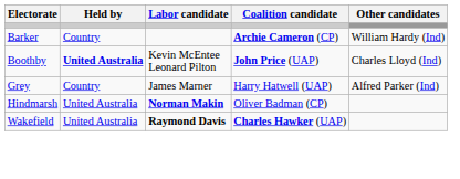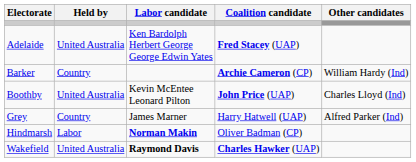 <table class="wikitable">
 <tr>
 <th>Electorate</th>
 <th>Held by</th>
 <th><a href='#'>Labor</a> candidate</th>
 <th><a href='#'>Coalition</a> candidate</th>
 <th>Other candidates</th>
 </tr>
 <tr bgcolor="#cccccc">
 <td></td>
 <td></td>
 <td></td>
 <td></td>
 <td bgcolor="#999999"></td>
 </tr>
 <tr>
+<td><a href='#'>Adelaide</a></td>
+<td><a href='#'>United Australia</a></td>
+<td><a href='#'>Ken Bardolph</a><br><a href='#'>Herbert George</a><br><a href='#'>George Edwin Yates</a></td>
+<td><strong><a href='#'>Fred Stacey</a></strong> (<a href='#'>UAP</a>)</td>
+<td></td>
+</tr>
+<tr>
 <td><a href='#'>Barker</a></td>
 <td><a href='#'>Country</a></td>
 <td></td>
 <td><strong><a href='#'>Archie Cameron</a></strong> (<a href='#'>CP</a>)</td>
 <td>William Hardy (<a href='#'>Ind</a>)</td>
 </tr>
 <tr>
 <td><a href='#'>Boothby</a></td>
-<td><strong><a href='#'>United Australia</a></strong></td>
+<td><a href='#'>United Australia</a></td>
 <td>Kevin McEntee<br>Leonard Pilton</td>
 <td><strong><a href='#'>John Price</a></strong> (<a href='#'>UAP</a>)</td>
 <td>Charles Lloyd (<a href='#'>Ind</a>)</td>
 </tr>
 <tr>
 <td><a href='#'>Grey</a></td>
 <td><a href='#'>Country</a></td>
 <td>James Marner</td>
 <td><a href='#'>Harry Hatwell</a> (<a href='#'>UAP</a>)</td>
 <td>Alfred Parker (<a href='#'>Ind</a>)</td>
 </tr>
 <tr>
 <td><a href='#'>Hindmarsh</a></td>
-<td><a href='#'>United Australia</a></td>
+<td><a href='#'>Labor</a></td>
 <td><strong><a href='#'>Norman Makin</a></strong></td>
 <td><a href='#'>Oliver Badman</a> (<a href='#'>CP</a>)</td>
 <td></td>
 </tr>
 <tr>
 <td><a href='#'>Wakefield</a></td>
 <td><a href='#'>United Australia</a></td>
 <td><strong>Raymond Davis</strong></td>
 <td><strong><a href='#'>Charles Hawker</a></strong> (<a href='#'>UAP</a>)</td>
 <td></td>
 </tr>
 </table>
